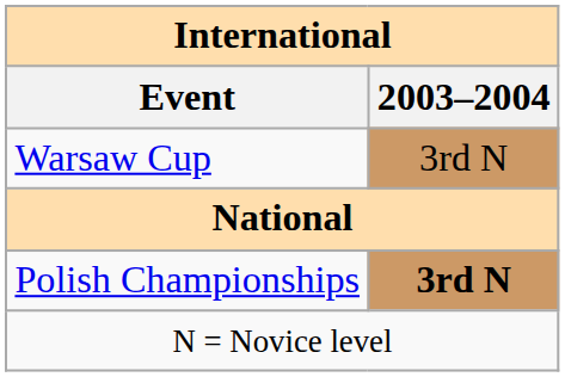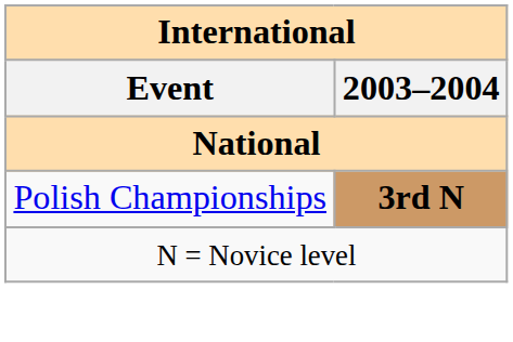 <table class="wikitable" style="text-align:center">
 <tr>
 <th style="background-color: #ffdead; " colspan=2 align=center>International</th>
 </tr>
 <tr>
 <th>Event</th>
 <th>2003–2004</th>
-</tr>
-<tr>
-<td align=left><a href='#'>Warsaw Cup</a></td>
-<td bgcolor=cc9966>3rd N</td>
 </tr>
 <tr>
 <th style="background-color: #ffdead; " colspan=2 align=center>National</th>
 </tr>
 <tr>
 <td align=left><a href='#'>Polish Championships</a></td>
 <td bgcolor=cc9966><strong>3rd N</strong></td>
 </tr>
 <tr>
 <td colspan=2 align=center><small> N = Novice level </small></td>
 </tr>
 </table>
